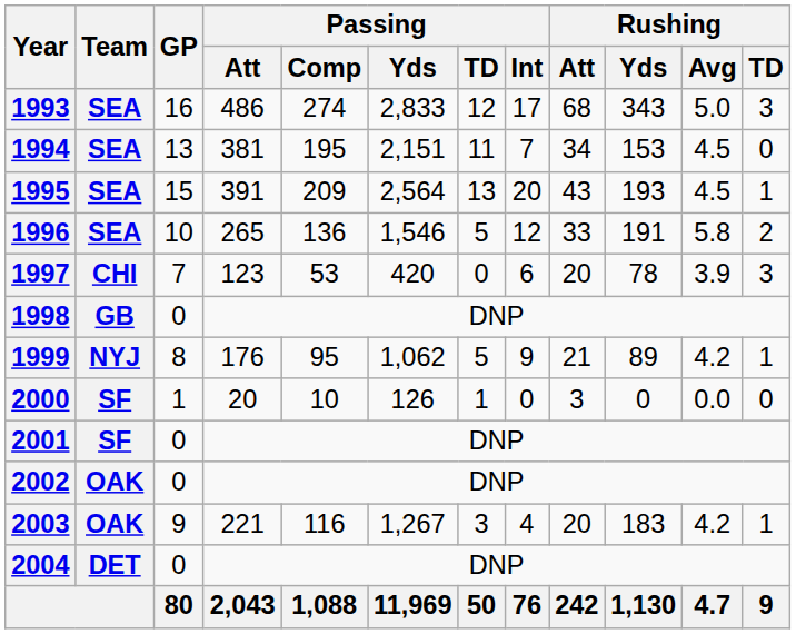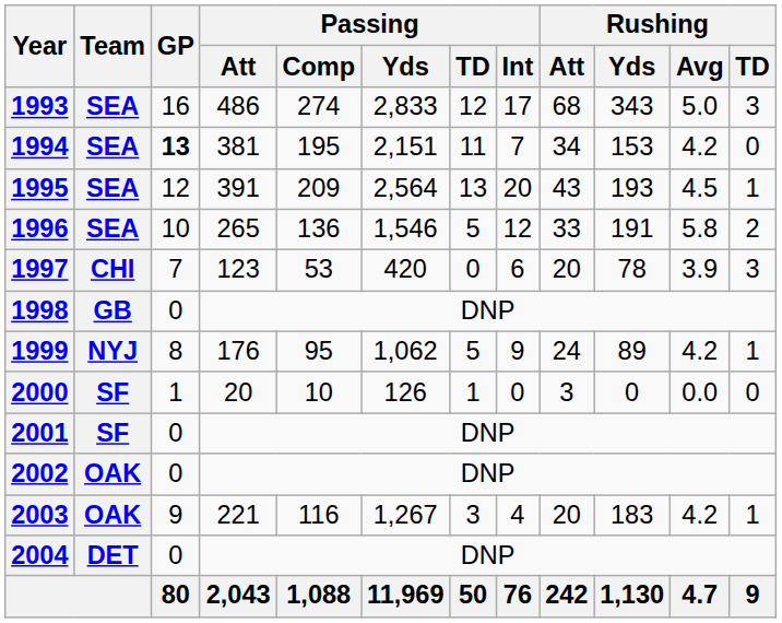 <table class=wikitable style="text-align:center">
 <tr>
 <th rowspan="2">Year</th>
 <th rowspan="2">Team</th>
 <th rowspan="2">GP</th>
 <th colspan="5">Passing</th>
 <th colspan="4">Rushing</th>
 </tr>
 <tr>
 <th>Att</th>
 <th>Comp</th>
 <th>Yds</th>
 <th>TD</th>
 <th>Int</th>
 <th>Att</th>
 <th>Yds</th>
 <th>Avg</th>
 <th>TD</th>
 </tr>
 <tr>
 <th><a href='#'>1993</a></th>
 <th><a href='#'>SEA</a></th>
 <td>16</td>
 <td>486</td>
 <td>274</td>
 <td>2,833</td>
 <td>12</td>
 <td>17</td>
 <td>68</td>
 <td>343</td>
 <td>5.0</td>
 <td>3</td>
 </tr>
 <tr>
 <th><a href='#'>1994</a></th>
 <th><a href='#'>SEA</a></th>
-<td>13</td>
+<td><strong>13</strong></td>
 <td>381</td>
 <td>195</td>
 <td>2,151</td>
 <td>11</td>
 <td>7</td>
 <td>34</td>
 <td>153</td>
-<td>4.5</td>
+<td>4.2</td>
 <td>0</td>
 </tr>
 <tr>
 <th><a href='#'>1995</a></th>
 <th><a href='#'>SEA</a></th>
-<td>15</td>
+<td>12</td>
 <td>391</td>
 <td>209</td>
 <td>2,564</td>
 <td>13</td>
 <td>20</td>
 <td>43</td>
 <td>193</td>
 <td>4.5</td>
 <td>1</td>
 </tr>
 <tr>
 <th><a href='#'>1996</a></th>
 <th><a href='#'>SEA</a></th>
 <td>10</td>
 <td>265</td>
 <td>136</td>
 <td>1,546</td>
 <td>5</td>
 <td>12</td>
 <td>33</td>
 <td>191</td>
 <td>5.8</td>
 <td>2</td>
 </tr>
 <tr>
 <th><a href='#'>1997</a></th>
 <th><a href='#'>CHI</a></th>
 <td>7</td>
 <td>123</td>
 <td>53</td>
 <td>420</td>
 <td>0</td>
 <td>6</td>
 <td>20</td>
 <td>78</td>
 <td>3.9</td>
 <td>3</td>
 </tr>
 <tr>
 <th><a href='#'>1998</a></th>
 <th><a href='#'>GB</a></th>
 <td>0</td>
 <td colspan="9">DNP</td>
 </tr>
 <tr>
 <th><a href='#'>1999</a></th>
 <th><a href='#'>NYJ</a></th>
 <td>8</td>
 <td>176</td>
 <td>95</td>
 <td>1,062</td>
 <td>5</td>
 <td>9</td>
-<td>21</td>
+<td>24</td>
 <td>89</td>
 <td>4.2</td>
 <td>1</td>
 </tr>
 <tr>
 <th><a href='#'>2000</a></th>
 <th><a href='#'>SF</a></th>
 <td>1</td>
 <td>20</td>
 <td>10</td>
 <td>126</td>
 <td>1</td>
 <td>0</td>
 <td>3</td>
 <td>0</td>
 <td>0.0</td>
 <td>0</td>
 </tr>
 <tr>
 <th><a href='#'>2001</a></th>
 <th><a href='#'>SF</a></th>
 <td>0</td>
 <td colspan="9">DNP</td>
 </tr>
 <tr>
 <th><a href='#'>2002</a></th>
 <th><a href='#'>OAK</a></th>
 <td>0</td>
 <td colspan="9">DNP</td>
 </tr>
 <tr>
 <th><a href='#'>2003</a></th>
 <th><a href='#'>OAK</a></th>
 <td>9</td>
 <td>221</td>
 <td>116</td>
 <td>1,267</td>
 <td>3</td>
 <td>4</td>
 <td>20</td>
 <td>183</td>
 <td>4.2</td>
 <td>1</td>
 </tr>
 <tr>
 <th><a href='#'>2004</a></th>
 <th><a href='#'>DET</a></th>
 <td>0</td>
 <td colspan="9">DNP</td>
 </tr>
 <tr>
 <th colspan="2"></th>
 <th>80</th>
 <th>2,043</th>
 <th>1,088</th>
 <th>11,969</th>
 <th>50</th>
 <th>76</th>
 <th>242</th>
 <th>1,130</th>
 <th>4.7</th>
 <th>9</th>
 </tr>
 </table>
